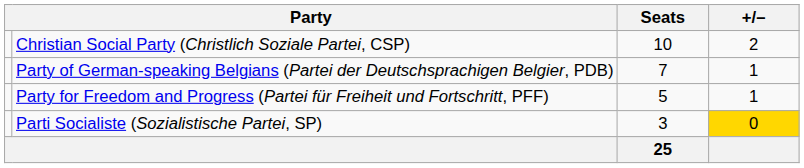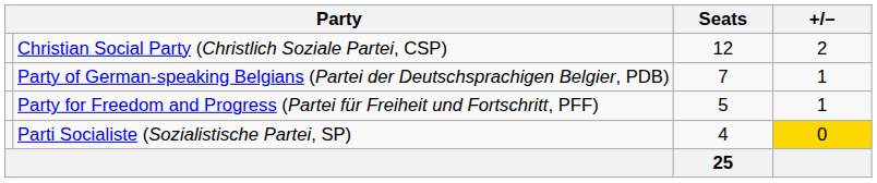 <table class=wikitable>
 <tr>
 <th style="width: 20em" colspan= 2>Party</th>
 <th style="width: 5em">Seats</th>
 <th style="width: 5em">+/–</th>
 </tr>
 <tr>
 <td></td>
 <td><a href='#'>Christian Social Party</a> (<em>Christlich Soziale Partei</em>, CSP)</td>
-<td align="center">10</td>
+<td align="center">12</td>
 <td align="center"> 2</td>
 </tr>
 <tr>
 <td></td>
 <td><a href='#'>Party of German-speaking Belgians</a> (<em>Partei der Deutschsprachigen Belgier</em>, PDB)</td>
 <td align="center">7</td>
 <td align="center"> 1</td>
 </tr>
 <tr>
 <td></td>
 <td><a href='#'>Party for Freedom and Progress</a> (<em>Partei für Freiheit und Fortschritt</em>, PFF)</td>
 <td align="center">5</td>
 <td align="center"> 1</td>
 </tr>
 <tr>
 <td></td>
 <td><a href='#'>Parti Socialiste</a> (<em>Sozialistische Partei</em>, SP)</td>
-<td align="center">3</td>
+<td align="center">4</td>
 <td align="center" style="background: gold;"> 0</td>
 </tr>
 <tr>
 <th colspan="2"></th>
 <th align="center">25</th>
 <th align="center"></th>
 </tr>
 </table>
